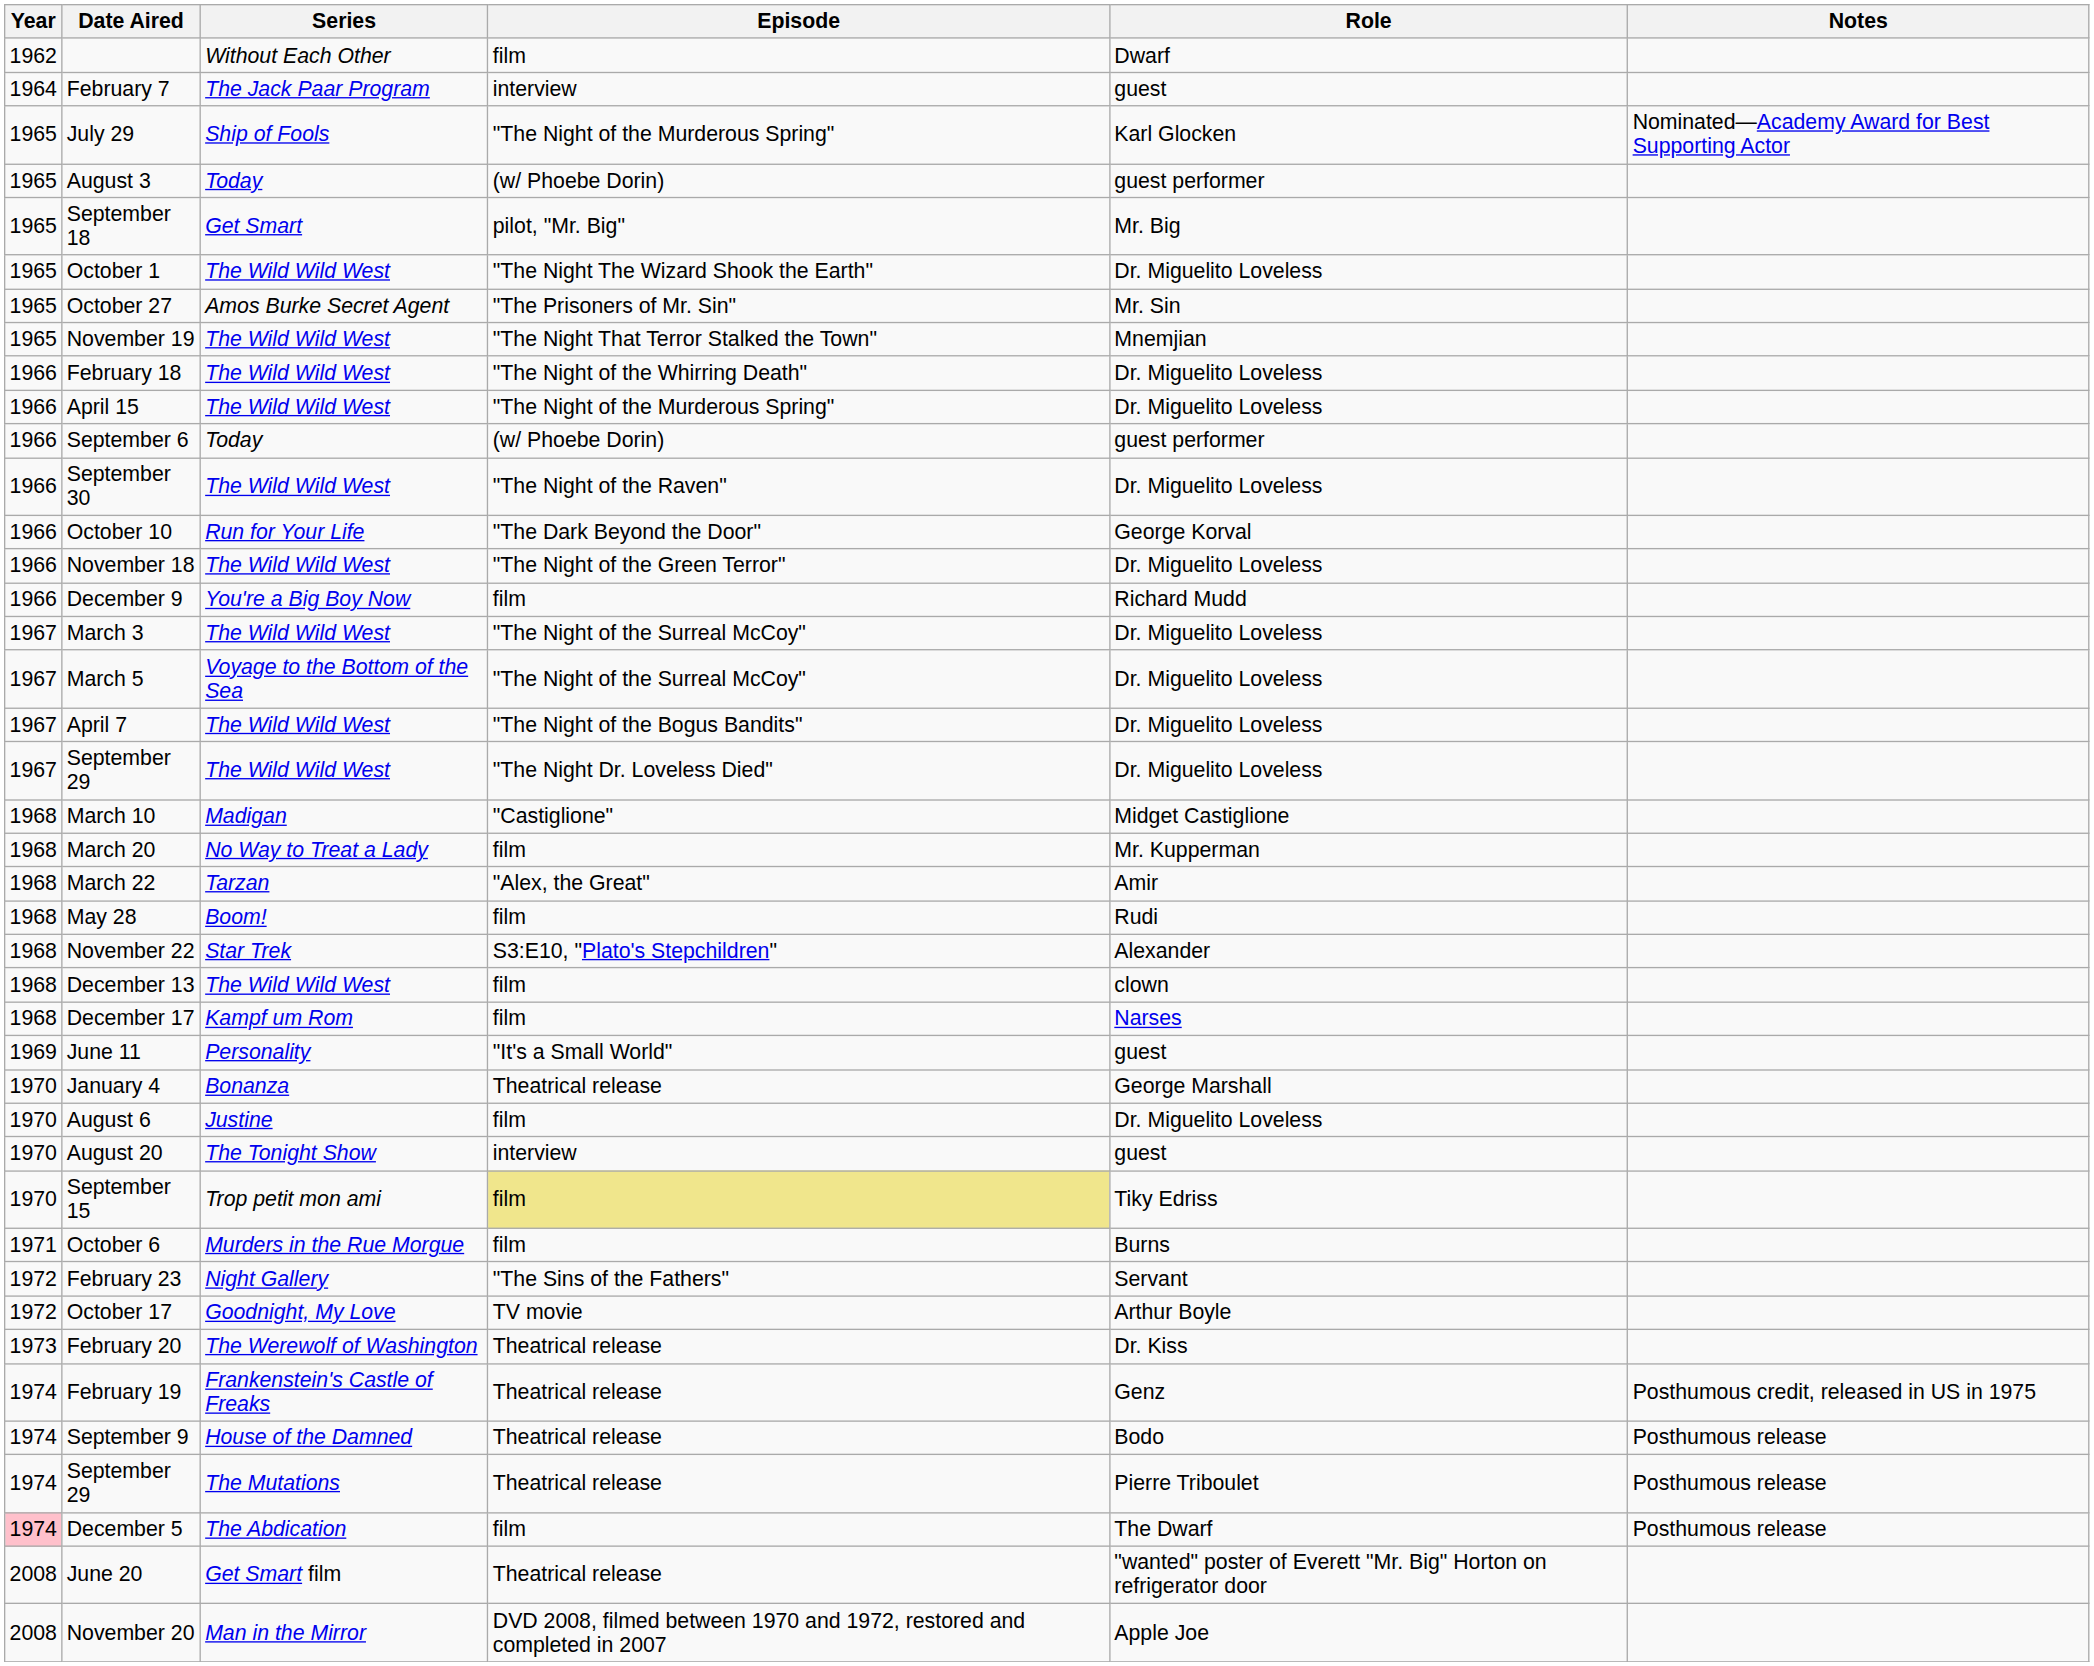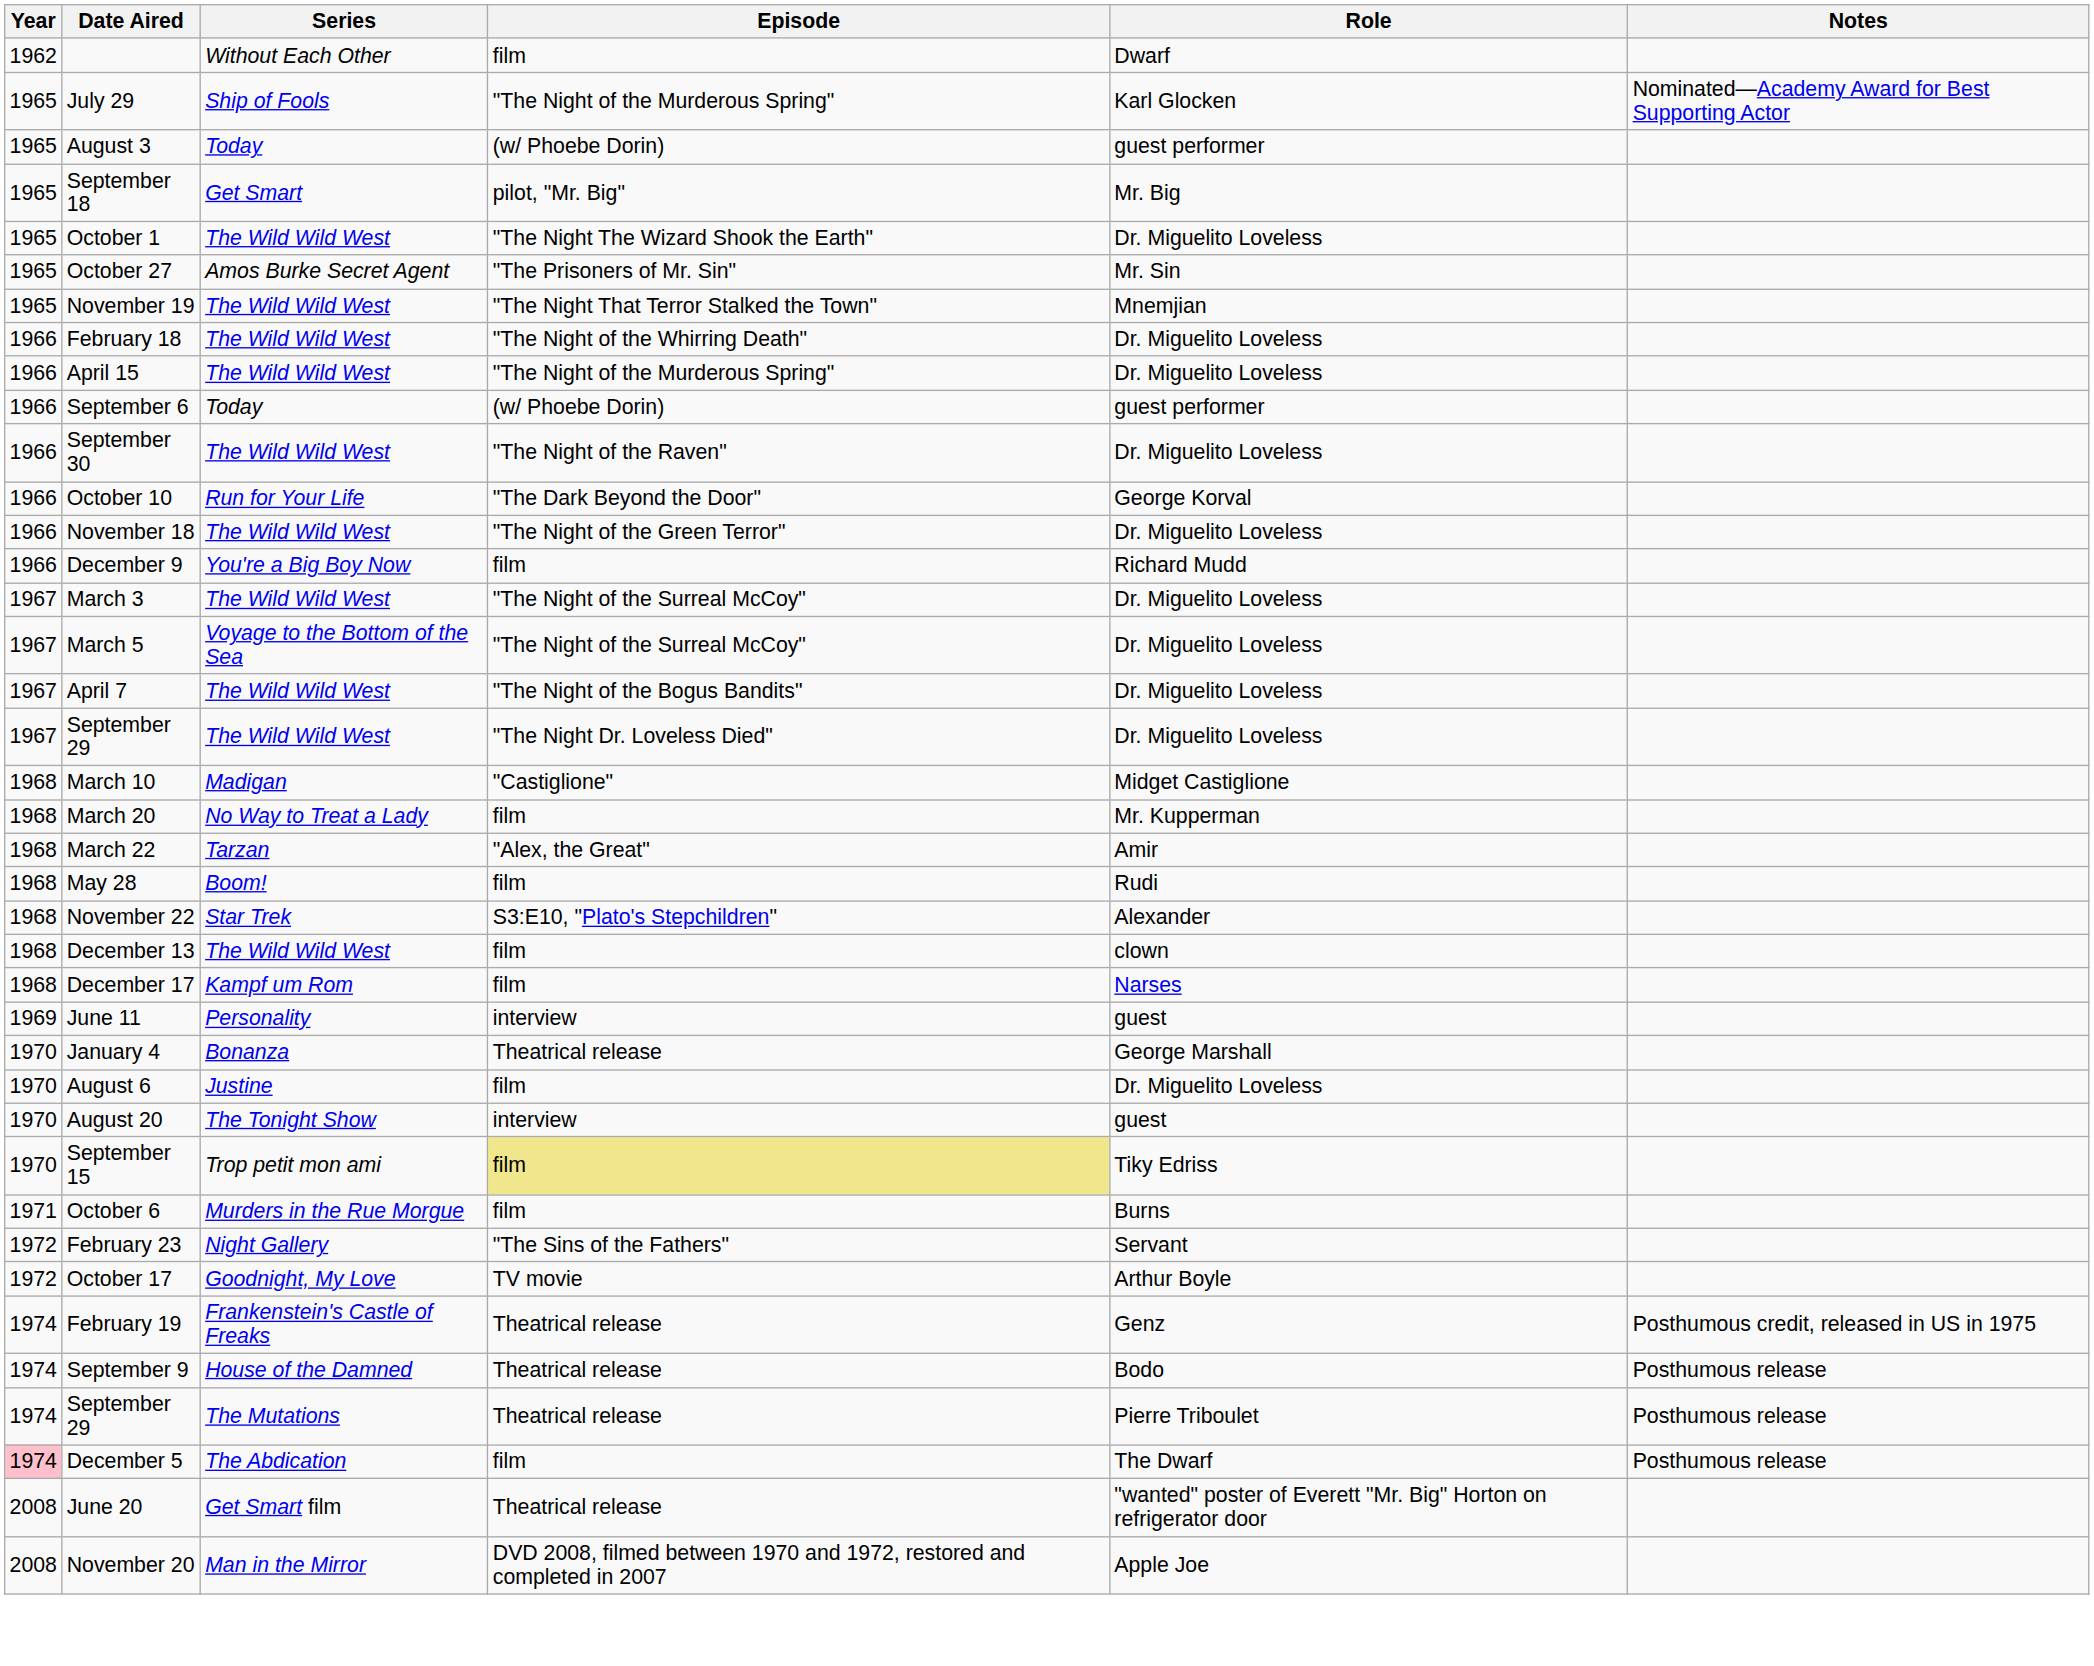 <table class="wikitable">
 <tr>
 <th>Year</th>
 <th>Date Aired</th>
 <th>Series</th>
 <th>Episode</th>
 <th>Role</th>
 <th>Notes</th>
 </tr>
 <tr>
 <td>1962</td>
 <td></td>
 <td><em>Without Each Other</em></td>
 <td>film</td>
 <td>Dwarf</td>
-<td></td>
-</tr>
-<tr>
-<td>1964</td>
-<td>February 7</td>
-<td><em><a href='#'>The Jack Paar Program</a></em></td>
-<td>interview</td>
-<td>guest</td>
 <td></td>
 </tr>
 <tr>
 <td>1965</td>
 <td>July 29</td>
 <td><em><a href='#'>Ship of Fools</a></em></td>
 <td>"The Night of the Murderous Spring"</td>
 <td>Karl Glocken</td>
 <td>Nominated—<a href='#'>Academy Award for Best Supporting Actor</a></td>
 </tr>
 <tr>
 <td>1965</td>
 <td>August 3</td>
 <td><em><a href='#'>Today</a></em></td>
 <td>(w/ Phoebe Dorin)</td>
 <td>guest performer</td>
 <td></td>
 </tr>
 <tr>
 <td>1965</td>
 <td>September 18</td>
 <td><em><a href='#'>Get Smart</a></em></td>
 <td>pilot, "Mr. Big"</td>
 <td>Mr. Big</td>
 <td></td>
 </tr>
 <tr>
 <td>1965</td>
 <td>October 1</td>
 <td><em><a href='#'>The Wild Wild West</a></em></td>
 <td>"The Night The Wizard Shook the Earth"</td>
 <td>Dr. Miguelito Loveless</td>
 <td></td>
 </tr>
 <tr>
 <td>1965</td>
 <td>October 27</td>
 <td><em>Amos Burke Secret Agent</em></td>
 <td>"The Prisoners of Mr. Sin"</td>
 <td>Mr. Sin</td>
 <td></td>
 </tr>
 <tr>
 <td>1965</td>
 <td>November 19</td>
 <td><em><a href='#'>The Wild Wild West</a></em></td>
 <td>"The Night That Terror Stalked the Town"</td>
 <td>Mnemjian</td>
 <td></td>
 </tr>
 <tr>
 <td>1966</td>
 <td>February 18</td>
 <td><em><a href='#'>The Wild Wild West</a></em></td>
 <td>"The Night of the Whirring Death"</td>
 <td>Dr. Miguelito Loveless</td>
 <td></td>
 </tr>
 <tr>
 <td>1966</td>
 <td>April 15</td>
 <td><em><a href='#'>The Wild Wild West</a></em></td>
 <td>"The Night of the Murderous Spring"</td>
 <td>Dr. Miguelito Loveless</td>
 <td></td>
 </tr>
 <tr>
 <td>1966</td>
 <td>September 6</td>
 <td><em>Today</em></td>
 <td>(w/ Phoebe Dorin)</td>
 <td>guest performer</td>
 <td></td>
 </tr>
 <tr>
 <td>1966</td>
 <td>September 30</td>
 <td><em><a href='#'>The Wild Wild West</a></em></td>
 <td>"The Night of the Raven"</td>
 <td>Dr. Miguelito Loveless</td>
 <td></td>
 </tr>
 <tr>
 <td>1966</td>
 <td>October 10</td>
 <td><em><a href='#'>Run for Your Life</a></em></td>
 <td>"The Dark Beyond the Door"</td>
 <td>George Korval</td>
 <td></td>
 </tr>
 <tr>
 <td>1966</td>
 <td>November 18</td>
 <td><em><a href='#'>The Wild Wild West</a></em></td>
 <td>"The Night of the Green Terror"</td>
 <td>Dr. Miguelito Loveless</td>
 <td></td>
 </tr>
 <tr>
 <td>1966</td>
 <td>December 9</td>
 <td><em><a href='#'>You're a Big Boy Now</a></em></td>
 <td>film</td>
 <td>Richard Mudd</td>
 <td></td>
 </tr>
 <tr>
 <td>1967</td>
 <td>March 3</td>
 <td><em><a href='#'>The Wild Wild West</a></em></td>
 <td>"The Night of the Surreal McCoy"</td>
 <td>Dr. Miguelito Loveless</td>
 <td></td>
 </tr>
 <tr>
 <td>1967</td>
 <td>March 5</td>
 <td><em><a href='#'>Voyage to the Bottom of the Sea</a></em></td>
 <td>"The Night of the Surreal McCoy"</td>
 <td>Dr. Miguelito Loveless</td>
 <td></td>
 </tr>
 <tr>
 <td>1967</td>
 <td>April 7</td>
 <td><em><a href='#'>The Wild Wild West</a></em></td>
 <td>"The Night of the Bogus Bandits"</td>
 <td>Dr. Miguelito Loveless</td>
 <td></td>
 </tr>
 <tr>
 <td>1967</td>
 <td>September 29</td>
 <td><em><a href='#'>The Wild Wild West</a></em></td>
 <td>"The Night Dr. Loveless Died"</td>
 <td>Dr. Miguelito Loveless</td>
 <td></td>
 </tr>
 <tr>
 <td>1968</td>
 <td>March 10</td>
 <td><em><a href='#'>Madigan</a></em></td>
 <td>"Castiglione"</td>
 <td>Midget Castiglione</td>
 <td></td>
 </tr>
 <tr>
 <td>1968</td>
 <td>March 20</td>
 <td><em><a href='#'>No Way to Treat a Lady</a></em></td>
 <td>film</td>
 <td>Mr. Kupperman</td>
 <td></td>
 </tr>
 <tr>
 <td>1968</td>
 <td>March 22</td>
 <td><em><a href='#'>Tarzan</a></em></td>
 <td>"Alex, the Great"</td>
 <td>Amir</td>
 <td></td>
 </tr>
 <tr>
 <td>1968</td>
 <td>May 28</td>
 <td><em><a href='#'>Boom!</a></em></td>
 <td>film</td>
 <td>Rudi</td>
 <td></td>
 </tr>
 <tr>
 <td>1968</td>
 <td>November 22</td>
 <td><em><a href='#'>Star Trek</a></em></td>
 <td>S3:E10, "<a href='#'>Plato's Stepchildren</a>"</td>
 <td>Alexander</td>
 <td></td>
 </tr>
 <tr>
 <td>1968</td>
 <td>December 13</td>
 <td><em><a href='#'>The Wild Wild West</a></em></td>
 <td>film</td>
 <td>clown</td>
 <td></td>
 </tr>
 <tr>
 <td>1968</td>
 <td>December 17</td>
 <td><em><a href='#'>Kampf um Rom</a></em></td>
 <td>film</td>
 <td><a href='#'>Narses</a></td>
 <td></td>
 </tr>
 <tr>
 <td>1969</td>
 <td>June 11</td>
 <td><em><a href='#'>Personality</a></em></td>
-<td>"It's a Small World"</td>
+<td>interview</td>
 <td>guest</td>
 <td></td>
 </tr>
 <tr>
 <td>1970</td>
 <td>January 4</td>
 <td><em><a href='#'>Bonanza</a></em></td>
 <td>Theatrical release</td>
 <td>George Marshall</td>
 <td></td>
 </tr>
 <tr>
 <td>1970</td>
 <td>August 6</td>
 <td><em><a href='#'>Justine</a></em></td>
 <td>film</td>
 <td>Dr. Miguelito Loveless</td>
 <td></td>
 </tr>
 <tr>
 <td>1970</td>
 <td>August 20</td>
 <td><em><a href='#'>The Tonight Show</a></em></td>
 <td>interview</td>
 <td>guest</td>
 <td></td>
 </tr>
 <tr>
 <td>1970</td>
 <td>September 15</td>
 <td><em>Trop petit mon ami</em></td>
 <td style="background: khaki;">film</td>
 <td>Tiky Edriss</td>
 <td></td>
 </tr>
 <tr>
 <td>1971</td>
 <td>October 6</td>
 <td><em><a href='#'>Murders in the Rue Morgue</a></em></td>
 <td>film</td>
 <td>Burns</td>
 <td></td>
 </tr>
 <tr>
 <td>1972</td>
 <td>February 23</td>
 <td><em><a href='#'>Night Gallery</a></em></td>
 <td>"The Sins of the Fathers"</td>
 <td>Servant</td>
 <td></td>
 </tr>
 <tr>
 <td>1972</td>
 <td>October 17</td>
 <td><em><a href='#'>Goodnight, My Love</a></em></td>
 <td>TV movie</td>
 <td>Arthur Boyle</td>
 <td></td>
 </tr>
 <tr>
-<td>1973</td>
-<td>February 20</td>
-<td><em><a href='#'>The Werewolf of Washington</a></em></td>
-<td>Theatrical release</td>
-<td>Dr. Kiss</td>
-<td></td>
-</tr>
-<tr>
 <td>1974</td>
 <td>February 19</td>
 <td><em><a href='#'>Frankenstein's Castle of Freaks </a></em></td>
 <td>Theatrical release</td>
 <td>Genz</td>
 <td>Posthumous credit, released in US in 1975</td>
 </tr>
 <tr>
 <td>1974</td>
 <td>September 9</td>
 <td><em><a href='#'>House of the Damned</a></em></td>
 <td>Theatrical release</td>
 <td>Bodo</td>
 <td>Posthumous release</td>
 </tr>
 <tr>
 <td>1974</td>
 <td>September 29</td>
 <td><em><a href='#'>The Mutations</a></em></td>
 <td>Theatrical release</td>
 <td>Pierre Triboulet</td>
 <td>Posthumous release</td>
 </tr>
 <tr>
 <td style="background: pink;">1974</td>
 <td>December 5</td>
 <td><em><a href='#'>The Abdication</a></em></td>
 <td>film</td>
 <td>The Dwarf</td>
 <td>Posthumous release</td>
 </tr>
 <tr>
 <td>2008</td>
 <td>June 20</td>
 <td><em><a href='#'>Get Smart</a></em> film</td>
 <td>Theatrical release</td>
 <td>"wanted" poster of Everett "Mr. Big" Horton on refrigerator door</td>
 <td></td>
 </tr>
 <tr>
 <td>2008</td>
 <td>November 20</td>
 <td><em><a href='#'>Man in the Mirror</a></em></td>
 <td>DVD 2008, filmed between 1970 and 1972, restored and completed in 2007</td>
 <td>Apple Joe</td>
 <td></td>
 </tr>
 </table>
